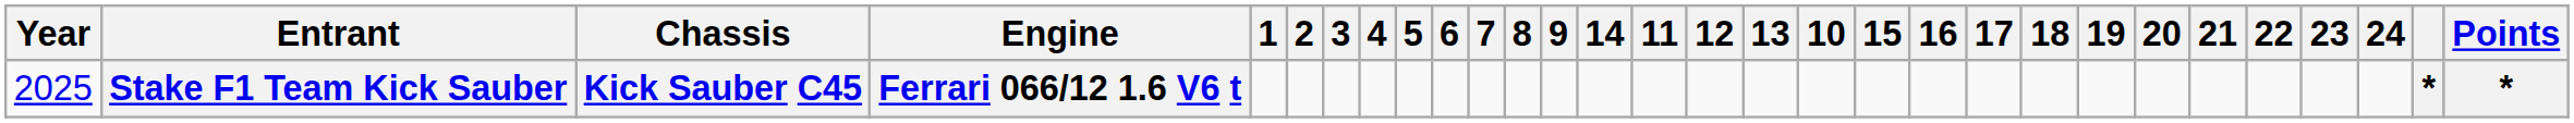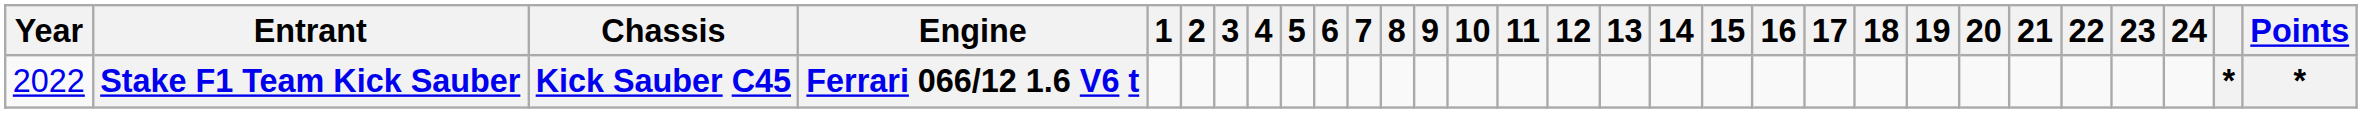 <table class="wikitable" style="font-size: 85%; text-align: center">
 <tr>
 <th>Year</th>
 <th>Entrant</th>
 <th>Chassis</th>
 <th>Engine</th>
 <th>1</th>
 <th>2</th>
 <th>3</th>
 <th>4</th>
 <th>5</th>
 <th>6</th>
 <th>7</th>
 <th>8</th>
 <th>9</th>
-<th>14</th>
+<th>10</th>
 <th>11</th>
 <th>12</th>
 <th>13</th>
-<th>10</th>
+<th>14</th>
 <th>15</th>
 <th>16</th>
 <th>17</th>
 <th>18</th>
 <th>19</th>
 <th>20</th>
 <th>21</th>
 <th>22</th>
 <th>23</th>
 <th>24</th>
 <th></th>
 <th><a href='#'>Points</a></th>
 </tr>
 <tr>
-<td id=2025R><a href='#'>2025</a></td>
+<td id=2025R><a href='#'>2022</a></td>
 <th nowrap><a href='#'>Stake F1 Team Kick Sauber</a></th>
 <th nowrap><a href='#'>Kick Sauber</a> <a href='#'>C45</a></th>
 <th nowrap><a href='#'>Ferrari</a> 066/12 1.6 <a href='#'>V6</a> <a href='#'>t</a></th>
 <td></td>
 <td></td>
 <td></td>
 <td></td>
 <td></td>
 <td></td>
 <td></td>
 <td></td>
 <td></td>
 <td></td>
 <td></td>
 <td></td>
 <td></td>
 <td></td>
 <td></td>
 <td></td>
 <td></td>
 <td></td>
 <td></td>
 <td></td>
 <td></td>
 <td></td>
 <td></td>
 <td></td>
 <th>*</th>
 <th>*</th>
 </tr>
 </table>
